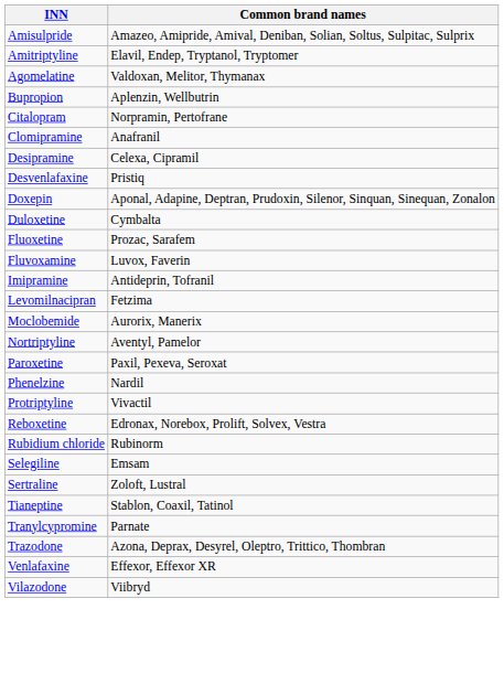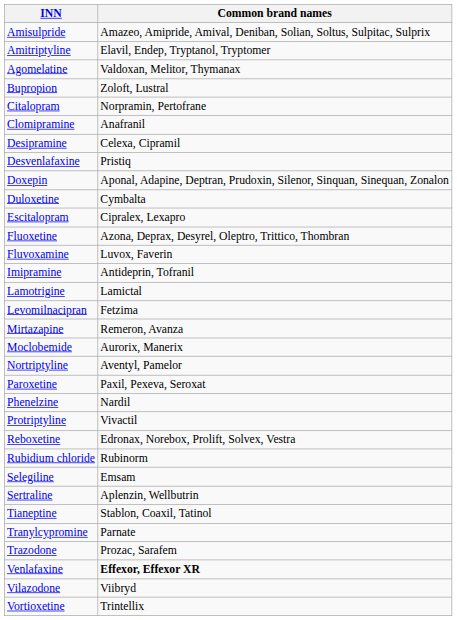 <table class="wikitable">
 <tr>
 <th><a href='#'>INN</a></th>
 <th>Common brand names</th>
 </tr>
 <tr>
 <td><a href='#'>Amisulpride</a></td>
 <td>Amazeo, Amipride, Amival, Deniban, Solian, Soltus, Sulpitac, Sulprix</td>
 </tr>
 <tr>
 <td><a href='#'>Amitriptyline</a></td>
 <td>Elavil, Endep, Tryptanol, Tryptomer</td>
 </tr>
 <tr>
 <td><a href='#'>Agomelatine</a></td>
 <td>Valdoxan, Melitor, Thymanax</td>
 </tr>
 <tr>
 <td><a href='#'>Bupropion</a></td>
-<td>Aplenzin, Wellbutrin</td>
+<td>Zoloft, Lustral</td>
 </tr>
 <tr>
 <td><a href='#'>Citalopram</a></td>
 <td>Norpramin, Pertofrane</td>
 </tr>
 <tr>
 <td><a href='#'>Clomipramine</a></td>
 <td>Anafranil</td>
 </tr>
 <tr>
 <td><a href='#'>Desipramine</a></td>
 <td>Celexa, Cipramil</td>
 </tr>
 <tr>
 <td><a href='#'>Desvenlafaxine</a></td>
 <td>Pristiq</td>
 </tr>
 <tr>
 <td><a href='#'>Doxepin</a></td>
 <td>Aponal, Adapine, Deptran, Prudoxin, Silenor, Sinquan, Sinequan, Zonalon</td>
 </tr>
 <tr>
 <td><a href='#'>Duloxetine</a></td>
 <td>Cymbalta</td>
 </tr>
 <tr>
+<td><a href='#'>Escitalopram</a></td>
+<td>Cipralex, Lexapro</td>
+</tr>
+<tr>
 <td><a href='#'>Fluoxetine</a></td>
-<td>Prozac, Sarafem</td>
+<td>Azona, Deprax, Desyrel, Oleptro, Trittico, Thombran</td>
 </tr>
 <tr>
 <td><a href='#'>Fluvoxamine</a></td>
 <td>Luvox, Faverin</td>
 </tr>
 <tr>
 <td><a href='#'>Imipramine</a></td>
 <td>Antideprin, Tofranil</td>
 </tr>
 <tr>
+<td><a href='#'>Lamotrigine</a></td>
+<td>Lamictal</td>
+</tr>
+<tr>
 <td><a href='#'>Levomilnacipran</a></td>
 <td>Fetzima</td>
+</tr>
+<tr>
+<td><a href='#'>Mirtazapine</a></td>
+<td>Remeron, Avanza</td>
 </tr>
 <tr>
 <td><a href='#'>Moclobemide</a></td>
 <td>Aurorix, Manerix</td>
 </tr>
 <tr>
 <td><a href='#'>Nortriptyline</a></td>
 <td>Aventyl, Pamelor</td>
 </tr>
 <tr>
 <td><a href='#'>Paroxetine</a></td>
 <td>Paxil, Pexeva, Seroxat</td>
 </tr>
 <tr>
 <td><a href='#'>Phenelzine</a></td>
 <td>Nardil</td>
 </tr>
 <tr>
 <td><a href='#'>Protriptyline</a></td>
 <td>Vivactil</td>
 </tr>
 <tr>
 <td><a href='#'>Reboxetine</a></td>
 <td>Edronax, Norebox, Prolift, Solvex, Vestra</td>
 </tr>
 <tr>
 <td><a href='#'>Rubidium chloride</a></td>
 <td>Rubinorm</td>
 </tr>
 <tr>
 <td><a href='#'>Selegiline</a></td>
 <td>Emsam</td>
 </tr>
 <tr>
 <td><a href='#'>Sertraline</a></td>
-<td>Zoloft, Lustral</td>
+<td>Aplenzin, Wellbutrin</td>
 </tr>
 <tr>
 <td><a href='#'>Tianeptine</a></td>
 <td>Stablon, Coaxil, Tatinol</td>
 </tr>
 <tr>
 <td><a href='#'>Tranylcypromine</a></td>
 <td>Parnate</td>
 </tr>
 <tr>
 <td><a href='#'>Trazodone</a></td>
-<td>Azona, Deprax, Desyrel, Oleptro, Trittico, Thombran</td>
+<td>Prozac, Sarafem</td>
 </tr>
 <tr>
 <td><a href='#'>Venlafaxine</a></td>
-<td>Effexor, Effexor XR</td>
+<td><strong>Effexor, Effexor XR</strong></td>
 </tr>
 <tr>
 <td><a href='#'>Vilazodone</a></td>
 <td>Viibryd</td>
 </tr>
+<tr>
+<td><a href='#'>Vortioxetine</a></td>
+<td>Trintellix</td>
+</tr>
 </table>
